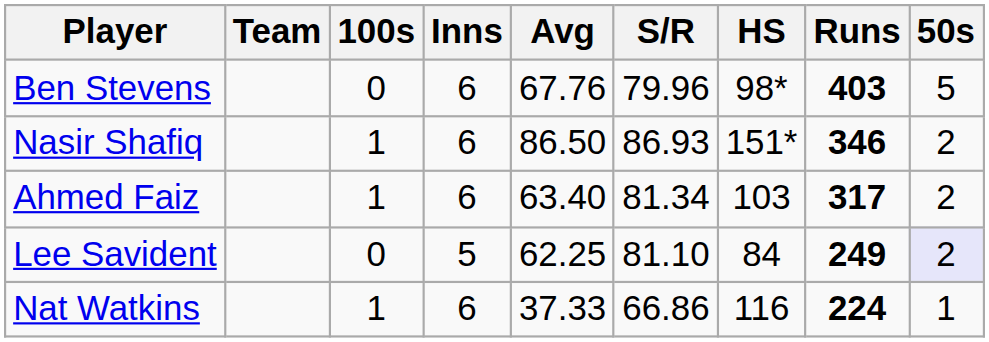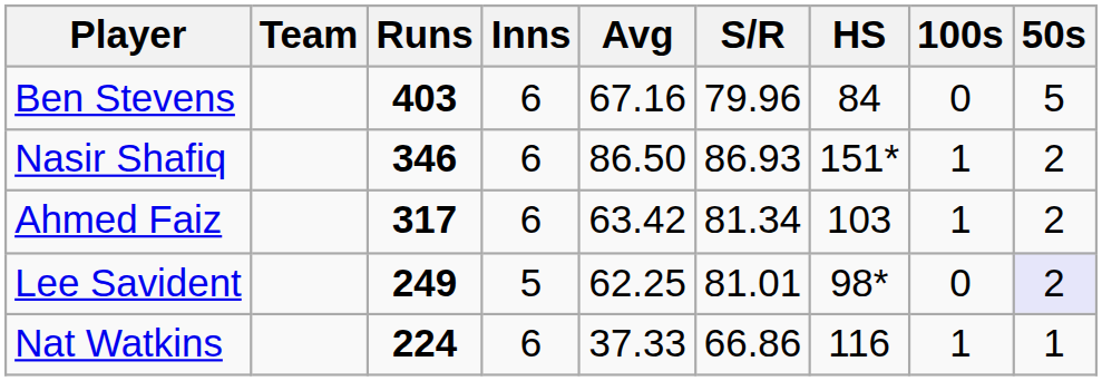 <table class="wikitable" style="text-align:center;">
 <tr>
 <th>Player</th>
 <th>Team</th>
-<th>100s</th>
+<th>Runs</th>
 <th>Inns</th>
 <th>Avg</th>
 <th>S/R</th>
 <th>HS</th>
-<th>Runs</th>
+<th>100s</th>
 <th>50s</th>
 </tr>
 <tr>
 <td style="text-align:left;"><a href='#'>Ben Stevens</a></td>
 <td></td>
+<td><strong> 403 </strong></td>
+<td>6</td>
+<td>67.16</td>
+<td>79.96</td>
+<td>84</td>
 <td>0</td>
-<td>6</td>
-<td>67.76</td>
-<td>79.96</td>
-<td>98*</td>
-<td><strong> 403 </strong></td>
 <td>5</td>
 </tr>
 <tr>
 <td style="text-align:left;"><a href='#'>Nasir Shafiq</a></td>
 <td></td>
-<td>1</td>
+<td><strong> 346  </strong></td>
 <td>6</td>
 <td>86.50</td>
 <td>86.93</td>
 <td>151*</td>
-<td><strong> 346  </strong></td>
+<td>1</td>
 <td>2</td>
 </tr>
 <tr>
 <td style="text-align:left;"><a href='#'>Ahmed Faiz</a></td>
 <td></td>
-<td>1</td>
+<td><strong> 317 </strong></td>
 <td>6</td>
-<td>63.40</td>
+<td>63.42</td>
 <td>81.34</td>
 <td>103</td>
-<td><strong> 317 </strong></td>
+<td>1</td>
 <td>2</td>
 </tr>
 <tr>
 <td style="text-align:left;"><a href='#'>Lee Savident</a></td>
 <td></td>
-<td>0</td>
+<td><strong> 249 </strong></td>
 <td>5</td>
 <td>62.25</td>
-<td>81.10</td>
-<td>84</td>
-<td><strong> 249 </strong></td>
+<td>81.01</td>
+<td>98*</td>
+<td>0</td>
 <td style="background: lavender;">2</td>
 </tr>
 <tr>
 <td style="text-align:left;"><a href='#'>Nat Watkins</a></td>
 <td></td>
-<td>1</td>
+<td><strong> 224  </strong></td>
 <td>6</td>
 <td>37.33</td>
 <td>66.86</td>
 <td>116</td>
-<td><strong> 224  </strong></td>
+<td>1</td>
 <td>1</td>
 </tr>
 </table>
